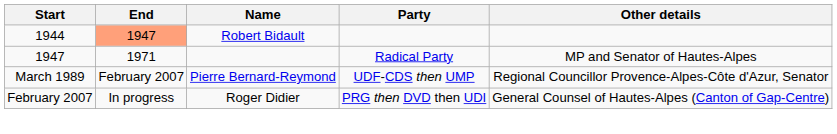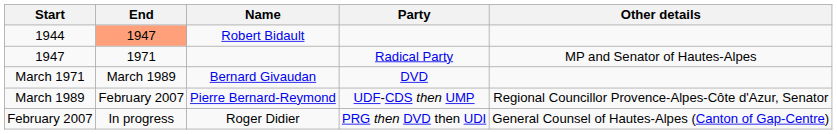 <table class="wikitable sortable" style="margin:1em auto; text-align:center">
 <tr>
 <th>Start</th>
 <th>End</th>
 <th>Name</th>
 <th>Party</th>
 <th>Other details</th>
 </tr>
 <tr>
 <td>1944</td>
 <td style="background: lightsalmon;">1947</td>
 <td><a href='#'>Robert Bidault</a></td>
 <td></td>
 <td></td>
 </tr>
 <tr>
 <td>1947</td>
 <td>1971</td>
 <td></td>
 <td><a href='#'>Radical Party</a></td>
 <td>MP and Senator of Hautes-Alpes</td>
 </tr>
 <tr>
+<td>March 1971</td>
+<td>March 1989</td>
+<td><a href='#'>Bernard Givaudan</a></td>
+<td><a href='#'>DVD</a></td>
+<td></td>
+</tr>
+<tr>
 <td>March 1989</td>
 <td>February 2007</td>
 <td><a href='#'>Pierre Bernard-Reymond</a></td>
 <td><a href='#'>UDF</a>-<a href='#'>CDS</a> <em>then</em> <a href='#'>UMP</a></td>
 <td>Regional Councillor Provence-Alpes-Côte d'Azur, Senator</td>
 </tr>
 <tr>
 <td>February 2007</td>
 <td>In progress</td>
 <td>Roger Didier</td>
 <td><a href='#'>PRG</a> <em>then</em> <a href='#'>DVD</a> then <a href='#'>UDI</a></td>
 <td>General Counsel of Hautes-Alpes (<a href='#'>Canton of Gap-Centre</a>)</td>
 </tr>
 </table>
